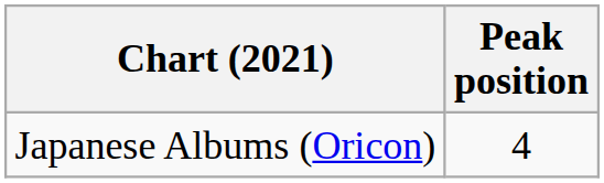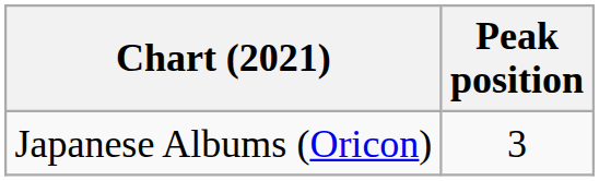 <table class="wikitable">
 <tr>
 <th>Chart (2021)</th>
 <th>Peak<br>position</th>
 </tr>
 <tr>
 <td>Japanese Albums (<a href='#'>Oricon</a>)</td>
-<td style="text-align:center;">4</td>
+<td style="text-align:center;">3</td>
 </tr>
 </table>
